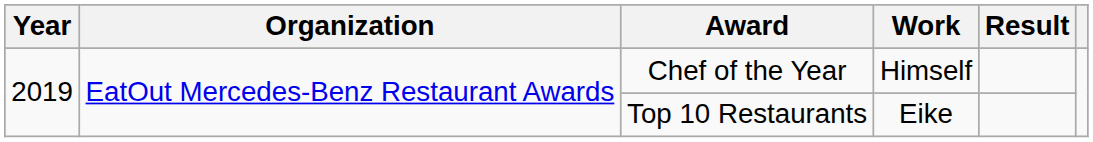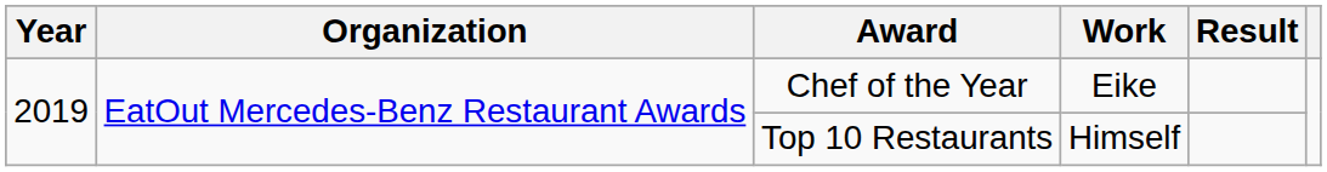 <table class="wikitable plainrowheaders" style="text-align:center;">
 <tr>
 <th>Year</th>
 <th>Organization</th>
 <th>Award</th>
 <th>Work</th>
 <th>Result</th>
 <th></th>
 </tr>
 <tr>
 <td rowspan="2">2019</td>
 <td rowspan="2"><a href='#'>EatOut Mercedes-Benz Restaurant Awards</a></td>
 <td>Chef of the Year</td>
-<td>Himself</td>
+<td>Eike</td>
 <td></td>
 <td rowspan="2"></td>
 </tr>
 <tr>
 <td>Top 10 Restaurants</td>
-<td>Eike</td>
+<td>Himself</td>
 <td></td>
 </tr>
 </table>
